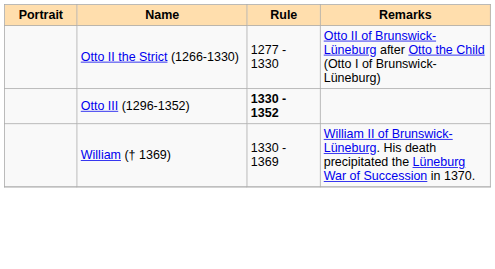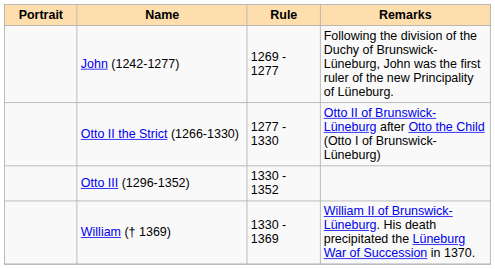 <table width = "100%" border = 1 border="1" cellpadding="4" cellspacing="0" style="margin: 0.5em 1em 0.5em 0; background: #f9f9f9; border: 1px #aaa solid; border-collapse: collapse;">
 <tr>
 <th width = "15%" bgcolor = "#FFDEAD">Portrait</th>
 <th width = "35%" bgcolor = "#FFDEAD">Name</th>
 <th width = "15%" bgcolor = "#FFDEAD">Rule</th>
 <th width = "35%" bgcolor = "#FFDEAD">Remarks</th>
+</tr>
+<tr>
+<td></td>
+<td><a href='#'>John</a> (1242-1277)</td>
+<td>1269 - 1277</td>
+<td>Following the division of the Duchy of Brunswick-Lüneburg, John was the first ruler of the new Principality of Lüneburg.</td>
 </tr>
 <tr>
 <td></td>
 <td><a href='#'>Otto II the Strict</a> (1266-1330)</td>
 <td>1277 - 1330</td>
 <td><a href='#'>Otto II of Brunswick-Lüneburg</a> after <a href='#'>Otto the Child</a> (Otto I of Brunswick-Lüneburg)</td>
 </tr>
 <tr>
 <td></td>
 <td><a href='#'>Otto III</a> (1296-1352)</td>
-<td><strong>1330 - 1352</strong></td>
+<td>1330 - 1352</td>
 <td></td>
 </tr>
 <tr>
 <td></td>
 <td><a href='#'>William</a> († 1369)</td>
 <td>1330 - 1369</td>
 <td><a href='#'>William II of Brunswick-Lüneburg</a>. His death precipitated the <a href='#'>Lüneburg War of Succession</a> in 1370.</td>
 </tr>
 <tr>
 </tr>
 </table>
